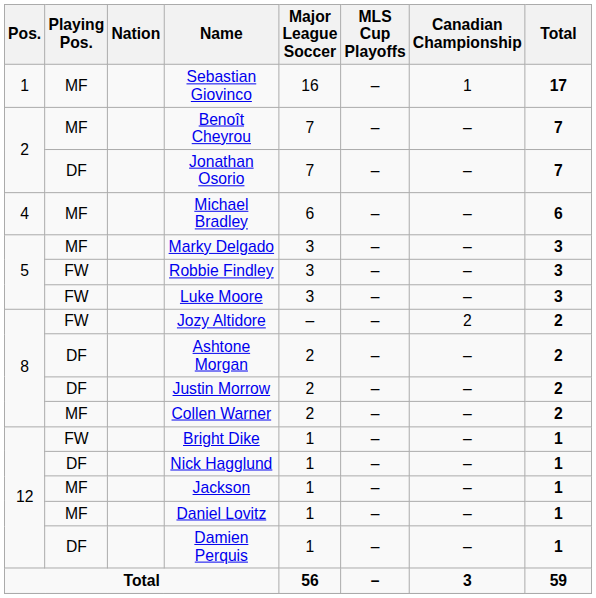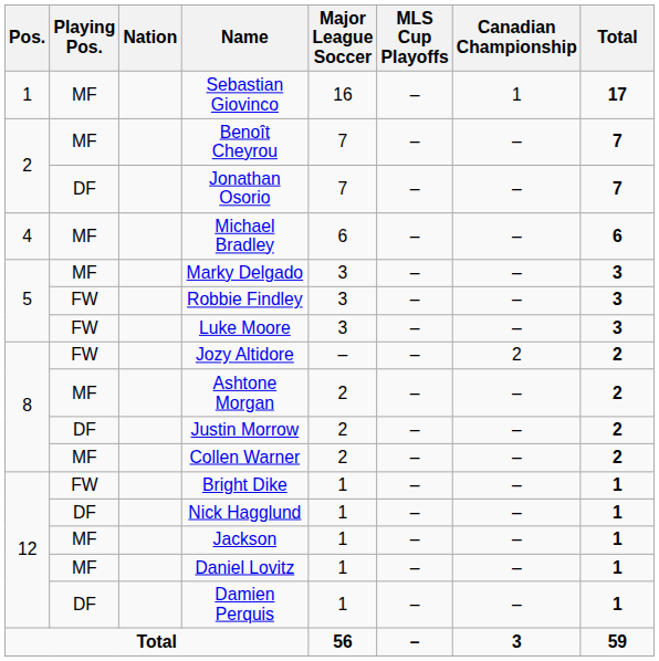 <table class="wikitable sortable" style="font-size:100%; text-align:center">
 <tr>
 <th width=15>Pos.</th>
 <th width=15>Playing Pos.</th>
 <th width=15>Nation</th>
 <th width=110>Name</th>
 <th width=50>Major League Soccer</th>
 <th width=50>MLS Cup Playoffs</th>
 <th width=50>Canadian Championship</th>
 <th width=60>Total</th>
 </tr>
 <tr>
 <td>1</td>
 <td>MF</td>
 <td></td>
 <td><a href='#'>Sebastian Giovinco</a></td>
 <td>16</td>
 <td>–</td>
 <td>1</td>
 <td><strong>17</strong></td>
 </tr>
 <tr>
 <td rowspan=2>2</td>
 <td>MF</td>
 <td></td>
 <td><a href='#'>Benoît Cheyrou</a></td>
 <td>7</td>
 <td>–</td>
 <td>–</td>
 <td><strong>7</strong></td>
 </tr>
 <tr>
 <td>DF</td>
 <td></td>
 <td><a href='#'>Jonathan Osorio</a></td>
 <td>7</td>
 <td>–</td>
 <td>–</td>
 <td><strong>7</strong></td>
 </tr>
 <tr>
 <td>4</td>
 <td>MF</td>
 <td></td>
 <td><a href='#'>Michael Bradley</a></td>
 <td>6</td>
 <td>–</td>
 <td>–</td>
 <td><strong>6</strong></td>
 </tr>
 <tr>
 <td rowspan=3>5</td>
 <td>MF</td>
 <td></td>
 <td><a href='#'>Marky Delgado</a></td>
 <td>3</td>
 <td>–</td>
 <td>–</td>
 <td><strong>3</strong></td>
 </tr>
 <tr>
 <td>FW</td>
 <td></td>
 <td><a href='#'>Robbie Findley</a></td>
 <td>3</td>
 <td>–</td>
 <td>–</td>
 <td><strong>3</strong></td>
 </tr>
 <tr>
 <td>FW</td>
 <td></td>
 <td><a href='#'>Luke Moore</a></td>
 <td>3</td>
 <td>–</td>
 <td>–</td>
 <td><strong>3</strong></td>
 </tr>
 <tr>
 <td rowspan=4>8</td>
 <td>FW</td>
 <td></td>
 <td><a href='#'>Jozy Altidore</a></td>
 <td>–</td>
 <td>–</td>
 <td>2</td>
 <td><strong>2</strong></td>
 </tr>
 <tr>
-<td>DF</td>
+<td>MF</td>
 <td></td>
 <td><a href='#'>Ashtone Morgan</a></td>
 <td>2</td>
 <td>–</td>
 <td>–</td>
 <td><strong>2</strong></td>
 </tr>
 <tr>
 <td>DF</td>
 <td></td>
 <td><a href='#'>Justin Morrow</a></td>
 <td>2</td>
 <td>–</td>
 <td>–</td>
 <td><strong>2</strong></td>
 </tr>
 <tr>
 <td>MF</td>
 <td></td>
 <td><a href='#'>Collen Warner</a></td>
 <td>2</td>
 <td>–</td>
 <td>–</td>
 <td><strong>2</strong></td>
 </tr>
 <tr>
 <td rowspan=5>12</td>
 <td>FW</td>
 <td></td>
 <td><a href='#'>Bright Dike</a></td>
 <td>1</td>
 <td>–</td>
 <td>–</td>
 <td><strong>1</strong></td>
 </tr>
 <tr>
 <td>DF</td>
 <td></td>
 <td><a href='#'>Nick Hagglund</a></td>
 <td>1</td>
 <td>–</td>
 <td>–</td>
 <td><strong>1</strong></td>
 </tr>
 <tr>
 <td>MF</td>
 <td></td>
 <td><a href='#'>Jackson</a></td>
 <td>1</td>
 <td>–</td>
 <td>–</td>
 <td><strong>1</strong></td>
 </tr>
 <tr>
 <td>MF</td>
 <td></td>
 <td><a href='#'>Daniel Lovitz</a></td>
 <td>1</td>
 <td>–</td>
 <td>–</td>
 <td><strong>1</strong></td>
 </tr>
 <tr>
 <td>DF</td>
 <td></td>
 <td><a href='#'>Damien Perquis</a></td>
 <td>1</td>
 <td>–</td>
 <td>–</td>
 <td><strong>1</strong></td>
 </tr>
 <tr>
 <td colspan=4><strong>Total</strong></td>
 <td><strong>56</strong></td>
 <td><strong>–</strong></td>
 <td><strong>3</strong></td>
 <td><strong>59</strong></td>
 </tr>
 <tr>
 </tr>
 </table>
